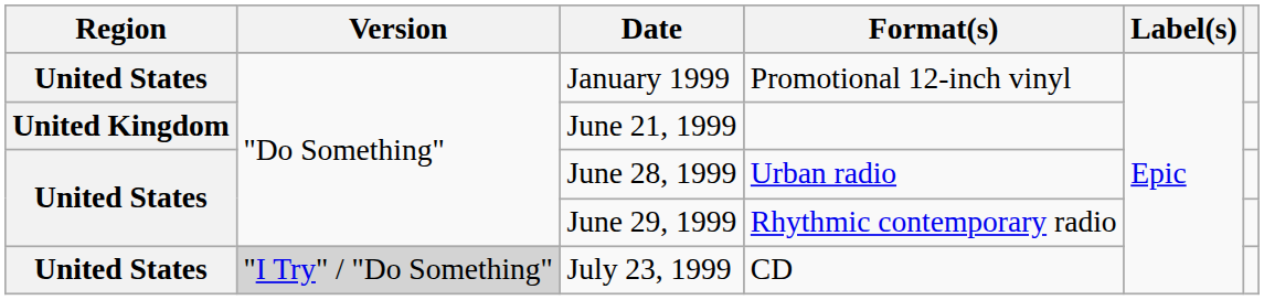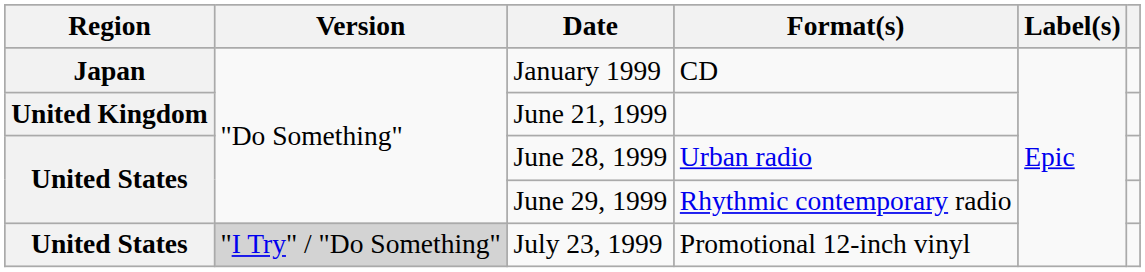 <table class="wikitable plainrowheaders">
 <tr>
 <th scope="col">Region</th>
 <th scope="col">Version</th>
 <th scope="col">Date</th>
 <th scope="col">Format(s)</th>
 <th scope="col">Label(s)</th>
 <th scope="col"></th>
 </tr>
 <tr>
-<th scope="row">United States</th>
+<th scope="row">Japan</th>
 <td rowspan="4">"Do Something"</td>
 <td>January 1999</td>
-<td>Promotional 12-inch vinyl</td>
+<td>CD</td>
 <td rowspan="5"><a href='#'>Epic</a></td>
 <td align="center"></td>
 </tr>
 <tr>
 <th scope="row">United Kingdom</th>
 <td>June 21, 1999</td>
 <td></td>
 <td align="center"></td>
 </tr>
 <tr>
 <th scope="row" rowspan="2">United States</th>
 <td>June 28, 1999</td>
 <td><a href='#'>Urban radio</a></td>
 <td align="center"></td>
 </tr>
 <tr>
 <td>June 29, 1999</td>
 <td><a href='#'>Rhythmic contemporary</a> radio</td>
 <td align="center"></td>
 </tr>
 <tr>
 <th scope="row">United States</th>
 <td style="background: lightgrey;">"<a href='#'>I Try</a>" / "Do Something"</td>
 <td>July 23, 1999</td>
-<td>CD</td>
+<td>Promotional 12-inch vinyl</td>
 <td align="center"></td>
 </tr>
 </table>
